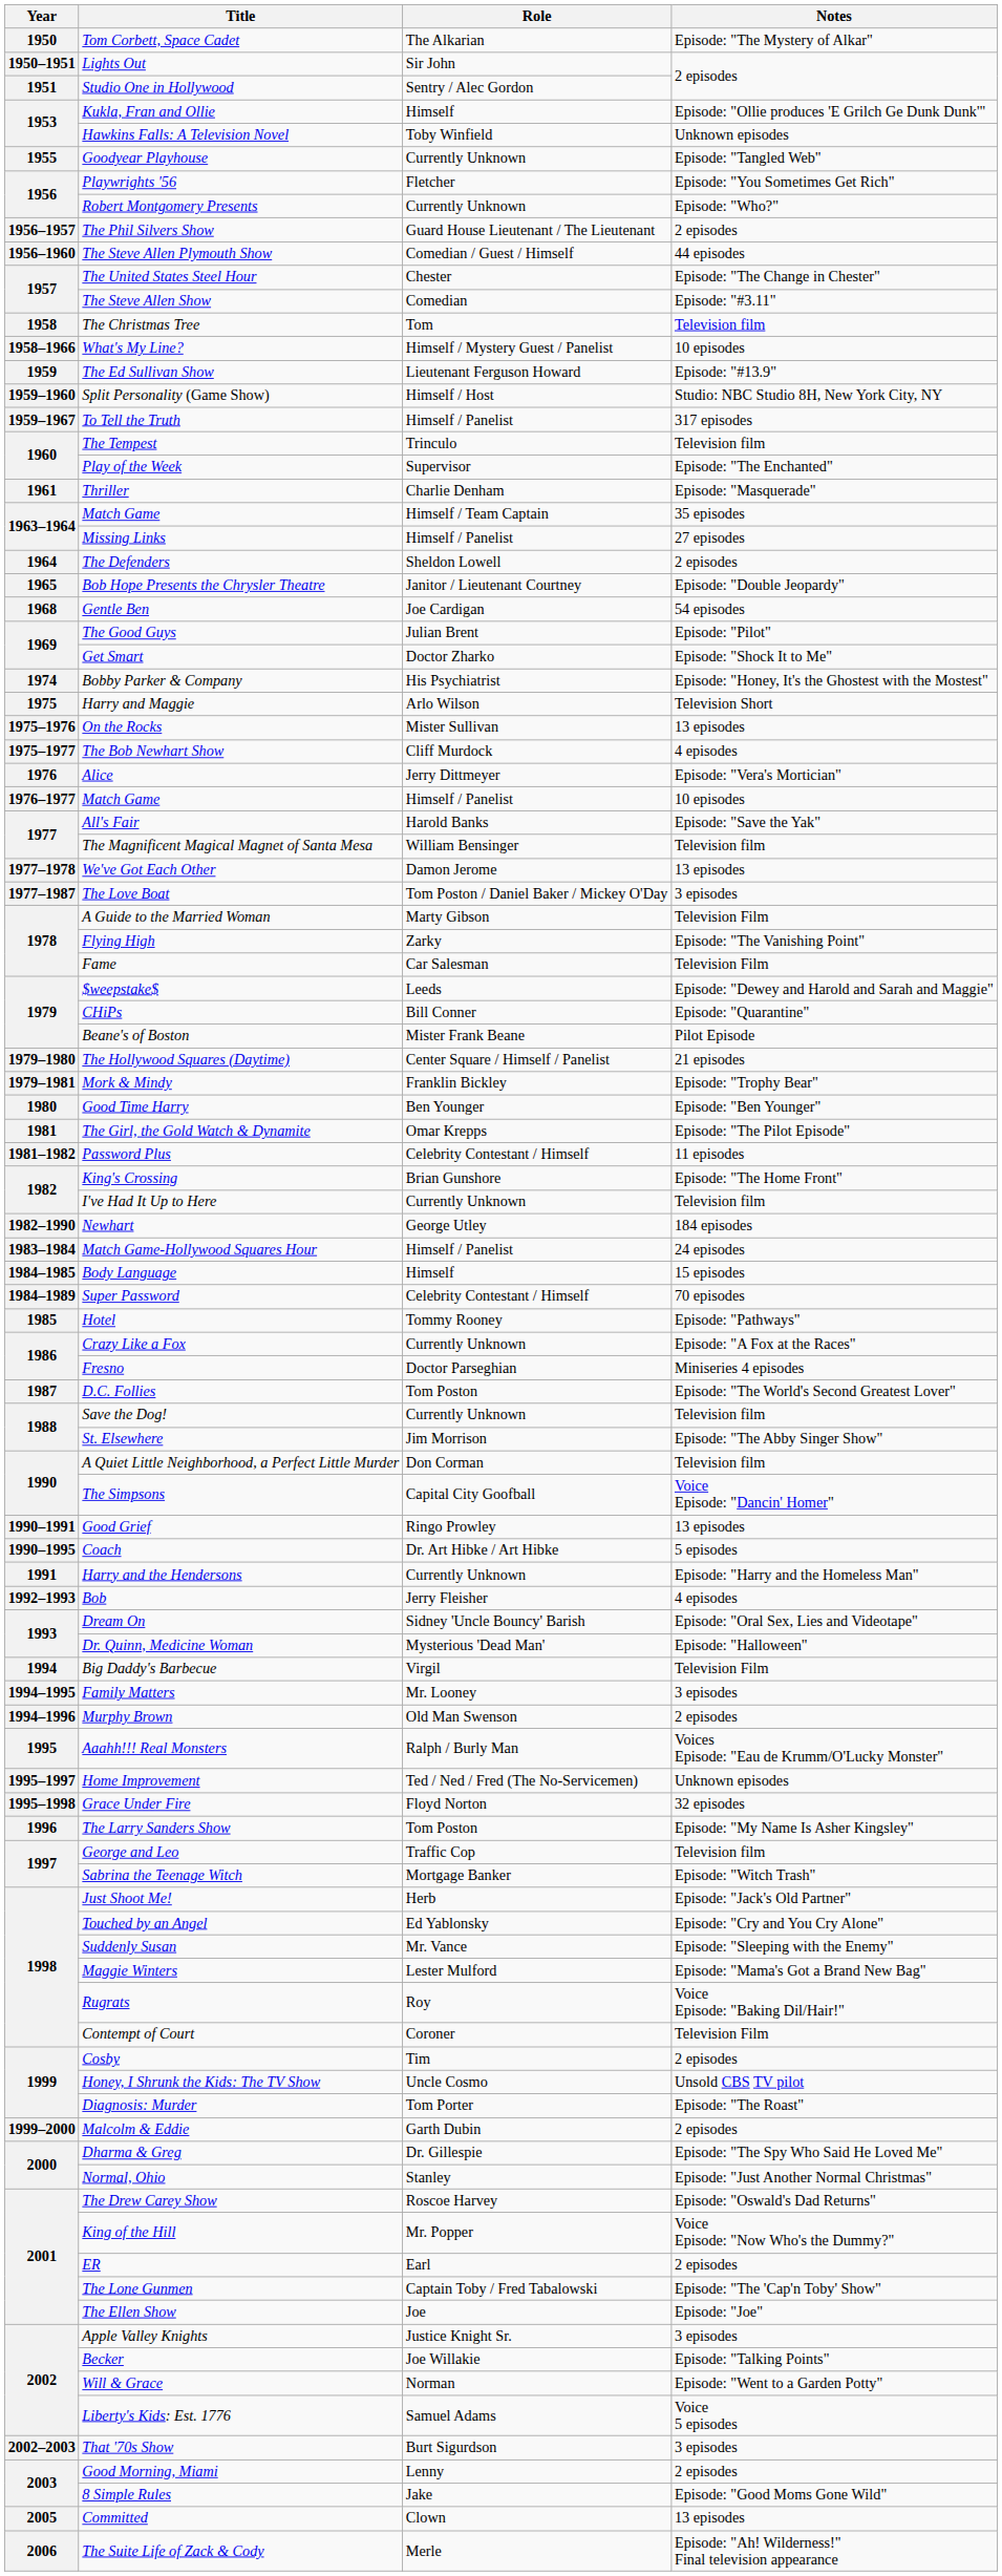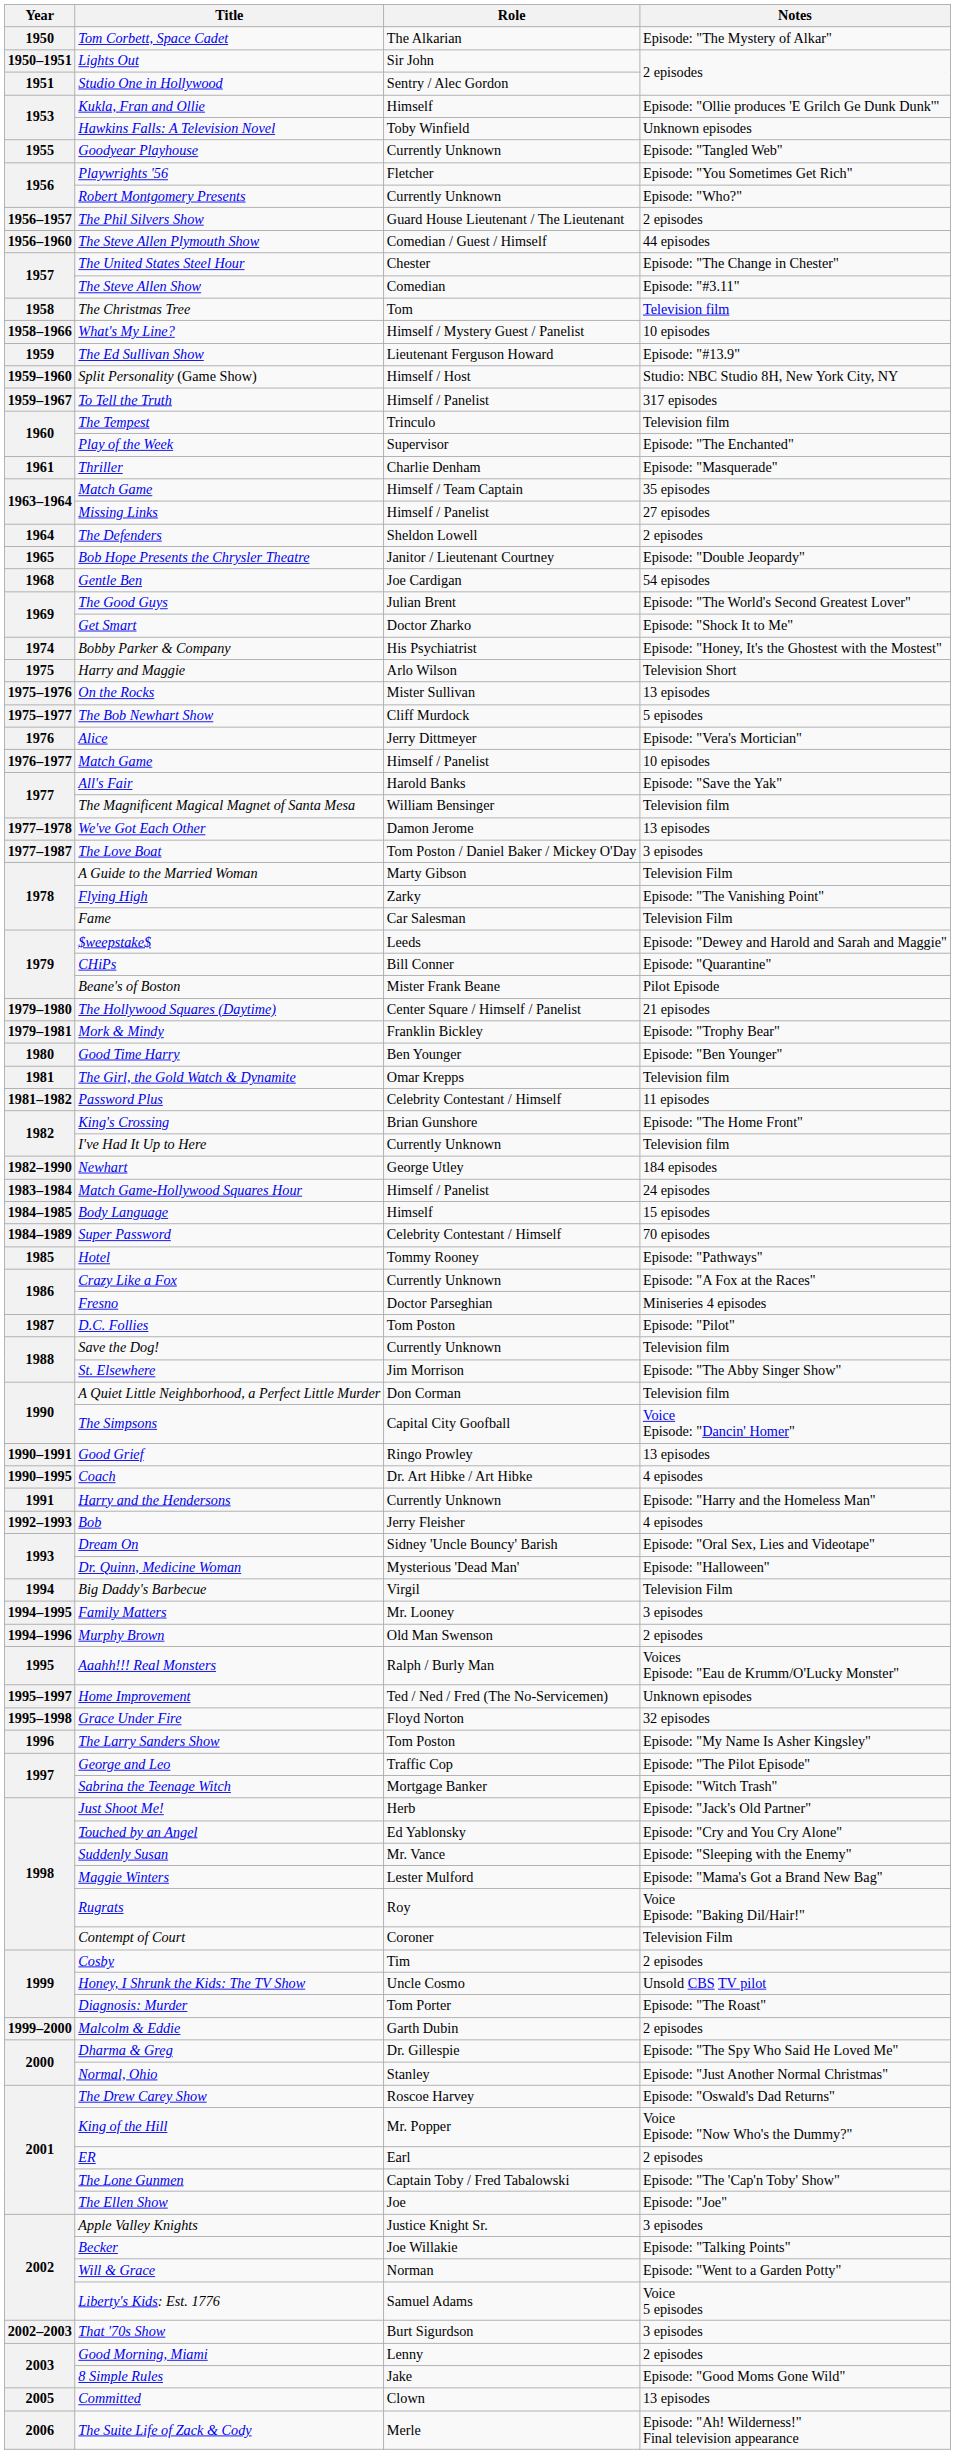 <table class="wikitable unsortable">
 <tr>
 <th>Year</th>
 <th>Title</th>
 <th>Role</th>
 <th>Notes</th>
 </tr>
 <tr>
 <th>1950</th>
 <td><em><a href='#'>Tom Corbett, Space Cadet</a></em></td>
 <td>The Alkarian</td>
 <td>Episode: "The Mystery of Alkar"</td>
 </tr>
 <tr>
 <th>1950–1951</th>
 <td><em><a href='#'>Lights Out</a></em></td>
 <td>Sir John</td>
 <td rowspan=2>2 episodes</td>
 </tr>
 <tr>
 <th>1951</th>
 <td><em><a href='#'>Studio One in Hollywood</a></em></td>
 <td>Sentry / Alec Gordon</td>
 </tr>
 <tr>
 <th rowspan=2>1953</th>
 <td><em><a href='#'>Kukla, Fran and Ollie</a></em></td>
 <td>Himself</td>
 <td>Episode: "Ollie produces 'E Grilch Ge Dunk Dunk'"</td>
 </tr>
 <tr>
 <td><em><a href='#'>Hawkins Falls: A Television Novel</a></em></td>
 <td>Toby Winfield</td>
 <td>Unknown episodes</td>
 </tr>
 <tr>
 <th>1955</th>
 <td><em><a href='#'>Goodyear Playhouse</a></em></td>
 <td>Currently Unknown</td>
 <td>Episode: "Tangled Web"</td>
 </tr>
 <tr>
 <th rowspan=2>1956</th>
 <td><em><a href='#'>Playwrights '56</a></em></td>
 <td>Fletcher</td>
 <td>Episode: "You Sometimes Get Rich"</td>
 </tr>
 <tr>
 <td><em><a href='#'>Robert Montgomery Presents</a></em></td>
 <td>Currently Unknown</td>
 <td>Episode: "Who?"</td>
 </tr>
 <tr>
 <th>1956–1957</th>
 <td><em><a href='#'>The Phil Silvers Show</a></em></td>
 <td>Guard House Lieutenant / The Lieutenant</td>
 <td>2 episodes</td>
 </tr>
 <tr>
 <th>1956–1960</th>
 <td><em><a href='#'>The Steve Allen Plymouth Show</a></em></td>
 <td>Comedian / Guest / Himself</td>
 <td>44 episodes</td>
 </tr>
 <tr>
 <th rowspan=2>1957</th>
 <td><em><a href='#'>The United States Steel Hour</a></em></td>
 <td>Chester</td>
 <td>Episode: "The Change in Chester"</td>
 </tr>
 <tr>
 <td><em><a href='#'>The Steve Allen Show</a></em></td>
 <td>Comedian</td>
 <td>Episode: "#3.11"</td>
 </tr>
 <tr>
 <th>1958</th>
 <td><em>The Christmas Tree</em></td>
 <td>Tom</td>
 <td><a href='#'>Television film</a></td>
 </tr>
 <tr>
 <th>1958–1966</th>
 <td><em><a href='#'>What's My Line?</a></em></td>
 <td>Himself / Mystery Guest / Panelist</td>
 <td>10 episodes</td>
 </tr>
 <tr>
 <th>1959</th>
 <td><em><a href='#'>The Ed Sullivan Show</a></em></td>
 <td>Lieutenant Ferguson Howard</td>
 <td>Episode: "#13.9"</td>
 </tr>
 <tr>
 <th>1959–1960</th>
 <td><em>Split Personality</em> (Game Show)</td>
 <td>Himself / Host</td>
 <td>Studio: NBC Studio 8H, New York City, NY</td>
 </tr>
 <tr>
 <th>1959–1967</th>
 <td><em><a href='#'>To Tell the Truth</a></em></td>
 <td>Himself / Panelist</td>
 <td>317 episodes</td>
 </tr>
 <tr>
 <th rowspan=2>1960</th>
 <td><em><a href='#'>The Tempest</a></em></td>
 <td>Trinculo</td>
 <td>Television film</td>
 </tr>
 <tr>
 <td><em><a href='#'>Play of the Week</a></em></td>
 <td>Supervisor</td>
 <td>Episode: "The Enchanted"</td>
 </tr>
 <tr>
 <th>1961</th>
 <td><em><a href='#'>Thriller</a></em></td>
 <td>Charlie Denham</td>
 <td>Episode: "Masquerade"</td>
 </tr>
 <tr>
 <th rowspan=2>1963–1964</th>
 <td><em><a href='#'>Match Game</a></em></td>
 <td>Himself / Team Captain</td>
 <td>35 episodes</td>
 </tr>
 <tr>
 <td><em><a href='#'>Missing Links</a></em></td>
 <td>Himself / Panelist</td>
 <td>27 episodes</td>
 </tr>
 <tr>
 <th>1964</th>
 <td><em><a href='#'>The Defenders</a></em></td>
 <td>Sheldon Lowell</td>
 <td>2 episodes</td>
 </tr>
 <tr>
 <th>1965</th>
 <td><em><a href='#'>Bob Hope Presents the Chrysler Theatre</a></em></td>
 <td>Janitor / Lieutenant Courtney</td>
 <td>Episode: "Double Jeopardy"</td>
 </tr>
 <tr>
 <th>1968</th>
 <td><em><a href='#'>Gentle Ben</a></em></td>
 <td>Joe Cardigan</td>
 <td>54 episodes</td>
 </tr>
 <tr>
 <th rowspan=2>1969</th>
 <td><em><a href='#'>The Good Guys</a></em></td>
 <td>Julian Brent</td>
-<td>Episode: "Pilot"</td>
+<td>Episode: "The World's Second Greatest Lover"</td>
 </tr>
 <tr>
 <td><em><a href='#'>Get Smart</a></em></td>
 <td>Doctor Zharko</td>
 <td>Episode: "Shock It to Me"</td>
 </tr>
 <tr>
 <th>1974</th>
 <td><em>Bobby Parker & Company</em></td>
 <td>His Psychiatrist</td>
 <td>Episode: "Honey, It's the Ghostest with the Mostest"</td>
 </tr>
 <tr>
 <th>1975</th>
 <td><em>Harry and Maggie</em></td>
 <td>Arlo Wilson</td>
 <td>Television Short</td>
 </tr>
 <tr>
 <th>1975–1976</th>
 <td><em><a href='#'>On the Rocks</a></em></td>
 <td>Mister Sullivan</td>
 <td>13 episodes</td>
 </tr>
 <tr>
 <th>1975–1977</th>
 <td><em><a href='#'>The Bob Newhart Show</a></em></td>
 <td>Cliff Murdock</td>
-<td>4 episodes</td>
+<td>5 episodes</td>
 </tr>
 <tr>
 <th>1976</th>
 <td><em><a href='#'>Alice</a></em></td>
 <td>Jerry Dittmeyer</td>
 <td>Episode: "Vera's Mortician"</td>
 </tr>
 <tr>
 <th>1976–1977</th>
 <td><em><a href='#'>Match Game</a></em></td>
 <td>Himself / Panelist</td>
 <td>10 episodes</td>
 </tr>
 <tr>
 <th rowspan=2>1977</th>
 <td><em><a href='#'>All's Fair</a></em></td>
 <td>Harold Banks</td>
 <td>Episode: "Save the Yak"</td>
 </tr>
 <tr>
 <td><em>The Magnificent Magical Magnet of Santa Mesa</em></td>
 <td>William Bensinger</td>
 <td>Television film</td>
 </tr>
 <tr>
 <th>1977–1978</th>
 <td><em><a href='#'>We've Got Each Other</a></em></td>
 <td>Damon Jerome</td>
 <td>13 episodes</td>
 </tr>
 <tr>
 <th>1977–1987</th>
 <td><em><a href='#'>The Love Boat</a></em></td>
 <td>Tom Poston / Daniel Baker / Mickey O'Day</td>
 <td>3 episodes</td>
 </tr>
 <tr>
 <th rowspan=3>1978</th>
 <td><em>A Guide to the Married Woman</em></td>
 <td>Marty Gibson</td>
 <td>Television Film</td>
 </tr>
 <tr>
 <td><em><a href='#'>Flying High</a></em></td>
 <td>Zarky</td>
 <td>Episode: "The Vanishing Point"</td>
 </tr>
 <tr>
 <td><em>Fame</em></td>
 <td>Car Salesman</td>
 <td>Television Film</td>
 </tr>
 <tr>
 <th rowspan=3>1979</th>
 <td><em><a href='#'>$weepstake$</a></em></td>
 <td>Leeds</td>
 <td>Episode: "Dewey and Harold and Sarah and Maggie"</td>
 </tr>
 <tr>
 <td><em><a href='#'>CHiPs</a></em></td>
 <td>Bill Conner</td>
 <td>Episode: "Quarantine"</td>
 </tr>
 <tr>
 <td><em>Beane's of Boston</em></td>
 <td>Mister Frank Beane</td>
 <td>Pilot Episode</td>
 </tr>
 <tr>
 <th>1979–1980</th>
 <td><em><a href='#'>The Hollywood Squares (Daytime)</a></em></td>
 <td>Center Square / Himself / Panelist</td>
 <td>21 episodes</td>
 </tr>
 <tr>
 <th>1979–1981</th>
 <td><em><a href='#'>Mork & Mindy</a></em></td>
 <td>Franklin Bickley</td>
 <td>Episode: "Trophy Bear"</td>
 </tr>
 <tr>
 <th>1980</th>
 <td><em><a href='#'>Good Time Harry</a></em></td>
 <td>Ben Younger</td>
 <td>Episode: "Ben Younger"</td>
 </tr>
 <tr>
 <th>1981</th>
 <td><em><a href='#'>The Girl, the Gold Watch & Dynamite</a></em></td>
 <td>Omar Krepps</td>
-<td>Episode: "The Pilot Episode"</td>
+<td>Television film</td>
 </tr>
 <tr>
 <th>1981–1982</th>
 <td><em><a href='#'>Password Plus</a></em></td>
 <td>Celebrity Contestant / Himself</td>
 <td>11 episodes</td>
 </tr>
 <tr>
 <th rowspan=2>1982</th>
 <td><em><a href='#'>King's Crossing</a></em></td>
 <td>Brian Gunshore</td>
 <td>Episode: "The Home Front"</td>
 </tr>
 <tr>
 <td><em>I've Had It Up to Here</em></td>
 <td>Currently Unknown</td>
 <td>Television film</td>
 </tr>
 <tr>
 <th>1982–1990</th>
 <td><em><a href='#'>Newhart</a></em></td>
 <td>George Utley</td>
 <td>184 episodes</td>
 </tr>
 <tr>
 <th>1983–1984</th>
 <td><em><a href='#'>Match Game-Hollywood Squares Hour</a></em></td>
 <td>Himself / Panelist</td>
 <td>24 episodes</td>
 </tr>
 <tr>
 <th>1984–1985</th>
 <td><em><a href='#'>Body Language</a></em></td>
 <td>Himself</td>
 <td>15 episodes</td>
 </tr>
 <tr>
 <th>1984–1989</th>
 <td><em><a href='#'>Super Password</a></em></td>
 <td>Celebrity Contestant / Himself</td>
 <td>70 episodes</td>
 </tr>
 <tr>
 <th>1985</th>
 <td><em><a href='#'>Hotel</a></em></td>
 <td>Tommy Rooney</td>
 <td>Episode: "Pathways"</td>
 </tr>
 <tr>
 <th rowspan=2>1986</th>
 <td><em><a href='#'>Crazy Like a Fox</a></em></td>
 <td>Currently Unknown</td>
 <td>Episode: "A Fox at the Races"</td>
 </tr>
 <tr>
 <td><em><a href='#'>Fresno</a></em></td>
 <td>Doctor Parseghian</td>
 <td>Miniseries 4 episodes</td>
 </tr>
 <tr>
 <th>1987</th>
 <td><em><a href='#'>D.C. Follies</a></em></td>
 <td>Tom Poston</td>
-<td>Episode: "The World's Second Greatest Lover"</td>
+<td>Episode: "Pilot"</td>
 </tr>
 <tr>
 <th rowspan=2>1988</th>
 <td><em>Save the Dog!</em></td>
 <td>Currently Unknown</td>
 <td>Television film</td>
 </tr>
 <tr>
 <td><em><a href='#'>St. Elsewhere</a></em></td>
 <td>Jim Morrison</td>
 <td>Episode: "The Abby Singer Show"</td>
 </tr>
 <tr>
 <th rowspan=2>1990</th>
 <td><em>A Quiet Little Neighborhood, a Perfect Little Murder</em></td>
 <td>Don Corman</td>
 <td>Television film</td>
 </tr>
 <tr>
 <td><em><a href='#'>The Simpsons</a></em></td>
 <td>Capital City Goofball</td>
 <td><a href='#'>Voice</a><br>Episode: "<a href='#'>Dancin' Homer</a>"</td>
 </tr>
 <tr>
 <th>1990–1991</th>
 <td><em><a href='#'>Good Grief</a></em></td>
 <td>Ringo Prowley</td>
 <td>13 episodes</td>
 </tr>
 <tr>
 <th>1990–1995</th>
 <td><em><a href='#'>Coach</a></em></td>
 <td>Dr. Art Hibke / Art Hibke</td>
-<td>5 episodes</td>
+<td>4 episodes</td>
 </tr>
 <tr>
 <th>1991</th>
 <td><em><a href='#'>Harry and the Hendersons</a></em></td>
 <td>Currently Unknown</td>
 <td>Episode: "Harry and the Homeless Man"</td>
 </tr>
 <tr>
 <th>1992–1993</th>
 <td><em><a href='#'>Bob</a></em></td>
 <td>Jerry Fleisher</td>
 <td>4 episodes</td>
 </tr>
 <tr>
 <th rowspan=2>1993</th>
 <td><em><a href='#'>Dream On</a></em></td>
 <td>Sidney 'Uncle Bouncy' Barish</td>
 <td>Episode: "Oral Sex, Lies and Videotape"</td>
 </tr>
 <tr>
 <td><em><a href='#'>Dr. Quinn, Medicine Woman</a></em></td>
 <td>Mysterious 'Dead Man'</td>
 <td>Episode: "Halloween"</td>
 </tr>
 <tr>
 <th>1994</th>
 <td><em>Big Daddy's Barbecue</em></td>
 <td>Virgil</td>
 <td>Television Film</td>
 </tr>
 <tr>
 <th>1994–1995</th>
 <td><em><a href='#'>Family Matters</a></em></td>
 <td>Mr. Looney</td>
 <td>3 episodes</td>
 </tr>
 <tr>
 <th>1994–1996</th>
 <td><em><a href='#'>Murphy Brown</a></em></td>
 <td>Old Man Swenson</td>
 <td>2 episodes</td>
 </tr>
 <tr>
 <th>1995</th>
 <td><em><a href='#'>Aaahh!!! Real Monsters</a></em></td>
 <td>Ralph / Burly Man</td>
 <td>Voices<br>Episode: "Eau de Krumm/O'Lucky Monster"</td>
 </tr>
 <tr>
 <th>1995–1997</th>
 <td><em><a href='#'>Home Improvement</a></em></td>
 <td>Ted / Ned / Fred (The No-Servicemen)</td>
 <td>Unknown episodes</td>
 </tr>
 <tr>
 <th>1995–1998</th>
 <td><em><a href='#'>Grace Under Fire</a></em></td>
 <td>Floyd Norton</td>
 <td>32 episodes</td>
 </tr>
 <tr>
 <th>1996</th>
 <td><em><a href='#'>The Larry Sanders Show</a></em></td>
 <td>Tom Poston</td>
 <td>Episode: "My Name Is Asher Kingsley"</td>
 </tr>
 <tr>
 <th rowspan=2>1997</th>
 <td><em><a href='#'>George and Leo</a></em></td>
 <td>Traffic Cop</td>
-<td>Television film</td>
+<td>Episode: "The Pilot Episode"</td>
 </tr>
 <tr>
 <td><em><a href='#'>Sabrina the Teenage Witch</a></em></td>
 <td>Mortgage Banker</td>
 <td>Episode: "Witch Trash"</td>
 </tr>
 <tr>
 <th rowspan=6>1998</th>
 <td><em><a href='#'>Just Shoot Me!</a></em></td>
 <td>Herb</td>
 <td>Episode: "Jack's Old Partner"</td>
 </tr>
 <tr>
 <td><em><a href='#'>Touched by an Angel</a></em></td>
 <td>Ed Yablonsky</td>
 <td>Episode: "Cry and You Cry Alone"</td>
 </tr>
 <tr>
 <td><em><a href='#'>Suddenly Susan</a></em></td>
 <td>Mr. Vance</td>
 <td>Episode: "Sleeping with the Enemy"</td>
 </tr>
 <tr>
 <td><em><a href='#'>Maggie Winters</a></em></td>
 <td>Lester Mulford</td>
 <td>Episode: "Mama's Got a Brand New Bag"</td>
 </tr>
 <tr>
 <td><em><a href='#'>Rugrats</a></em></td>
 <td>Roy</td>
 <td>Voice<br>Episode: "Baking Dil/Hair!"</td>
 </tr>
 <tr>
 <td><em>Contempt of Court</em></td>
 <td>Coroner</td>
 <td>Television Film</td>
 </tr>
 <tr>
 <th rowspan=3>1999</th>
 <td><em><a href='#'>Cosby</a></em></td>
 <td>Tim</td>
 <td>2 episodes</td>
 </tr>
 <tr>
 <td><em><a href='#'>Honey, I Shrunk the Kids: The TV Show</a></em></td>
 <td>Uncle Cosmo</td>
 <td>Unsold <a href='#'>CBS</a> <a href='#'>TV pilot</a></td>
 </tr>
 <tr>
 <td><em><a href='#'>Diagnosis: Murder</a></em></td>
 <td>Tom Porter</td>
 <td>Episode: "The Roast"</td>
 </tr>
 <tr>
 <th>1999–2000</th>
 <td><em><a href='#'>Malcolm & Eddie</a></em></td>
 <td>Garth Dubin</td>
 <td>2 episodes</td>
 </tr>
 <tr>
 <th rowspan=2>2000</th>
 <td><em><a href='#'>Dharma & Greg</a></em></td>
 <td>Dr. Gillespie</td>
 <td>Episode: "The Spy Who Said He Loved Me"</td>
 </tr>
 <tr>
 <td><em><a href='#'>Normal, Ohio</a></em></td>
 <td>Stanley</td>
 <td>Episode: "Just Another Normal Christmas"</td>
 </tr>
 <tr>
 <th rowspan=5>2001</th>
 <td><em><a href='#'>The Drew Carey Show</a></em></td>
 <td>Roscoe Harvey</td>
 <td>Episode: "Oswald's Dad Returns"</td>
 </tr>
 <tr>
 <td><em><a href='#'>King of the Hill</a></em></td>
 <td>Mr. Popper</td>
 <td>Voice<br>Episode: "Now Who's the Dummy?"</td>
 </tr>
 <tr>
 <td><em><a href='#'>ER</a></em></td>
 <td>Earl</td>
 <td>2 episodes</td>
 </tr>
 <tr>
 <td><em><a href='#'>The Lone Gunmen</a></em></td>
 <td>Captain Toby / Fred Tabalowski</td>
 <td>Episode: "The 'Cap'n Toby' Show"</td>
 </tr>
 <tr>
 <td><em><a href='#'>The Ellen Show</a></em></td>
 <td>Joe</td>
 <td>Episode: "Joe"</td>
 </tr>
 <tr>
 <th rowspan=4>2002</th>
 <td><em>Apple Valley Knights</em></td>
 <td>Justice Knight Sr.</td>
 <td>3 episodes</td>
 </tr>
 <tr>
 <td><em><a href='#'>Becker</a></em></td>
 <td>Joe Willakie</td>
 <td>Episode: "Talking Points"</td>
 </tr>
 <tr>
 <td><em><a href='#'>Will & Grace</a></em></td>
 <td>Norman</td>
 <td>Episode: "Went to a Garden Potty"</td>
 </tr>
 <tr>
 <td><em><a href='#'>Liberty's Kids</a>: Est. 1776</em></td>
 <td>Samuel Adams</td>
 <td>Voice<br>5 episodes</td>
 </tr>
 <tr>
 <th>2002–2003</th>
 <td><em><a href='#'>That '70s Show</a></em></td>
 <td>Burt Sigurdson</td>
 <td>3 episodes</td>
 </tr>
 <tr>
 <th rowspan=2>2003</th>
 <td><em><a href='#'>Good Morning, Miami</a></em></td>
 <td>Lenny</td>
 <td>2 episodes</td>
 </tr>
 <tr>
 <td><em><a href='#'>8 Simple Rules</a></em></td>
 <td>Jake</td>
 <td>Episode: "Good Moms Gone Wild"</td>
 </tr>
 <tr>
 <th>2005</th>
 <td><em><a href='#'>Committed</a></em></td>
 <td>Clown</td>
 <td>13 episodes</td>
 </tr>
 <tr>
 <th>2006</th>
 <td><em><a href='#'>The Suite Life of Zack & Cody</a></em></td>
 <td>Merle</td>
 <td>Episode: "Ah! Wilderness!"<br>Final television appearance</td>
 </tr>
 </table>
